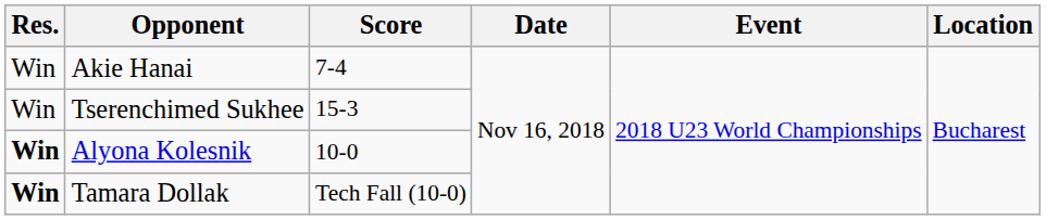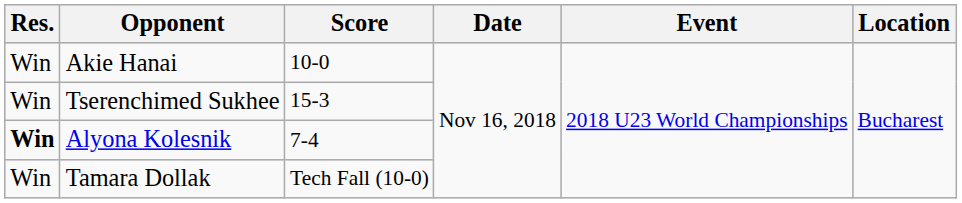 <table class="wikitable">
 <tr>
 <th>Res.</th>
 <th>Opponent</th>
 <th>Score</th>
 <th>Date</th>
 <th>Event</th>
 <th>Location</th>
 </tr>
 <tr>
 <td>Win</td>
 <td align=left> Akie Hanai</td>
-<td style="font-size:88%">7-4</td>
+<td style="font-size:88%">10-0</td>
 <td style="font-size:88%" rowspan=4>Nov 16, 2018</td>
 <td style="font-size:88%" rowspan=4><a href='#'>2018 U23 World Championships</a></td>
 <td style="text-align:left;font-size:88%;" rowspan=4> <a href='#'>Bucharest</a></td>
 </tr>
 <tr>
 <td>Win</td>
 <td align=left> Tserenchimed Sukhee</td>
 <td style="font-size:88%">15-3</td>
 </tr>
 <tr>
 <td><strong>Win</strong></td>
 <td align=left> <a href='#'>Alyona Kolesnik</a></td>
-<td style="font-size:88%">10-0</td>
+<td style="font-size:88%">7-4</td>
 </tr>
 <tr>
-<td><strong>Win</strong></td>
+<td>Win</td>
 <td align=left> Tamara Dollak</td>
 <td style="font-size:88%">Tech Fall (10-0)</td>
 </tr>
 </table>
